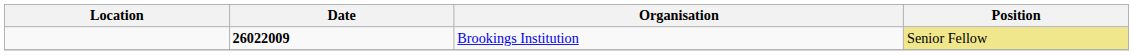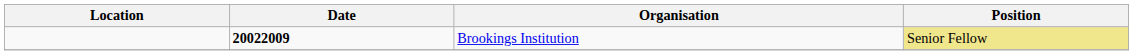 <table class="wikitable" style="width:100%;">
 <tr>
 <th style="width:20%;">Location</th>
 <th style="width:20%;">Date</th>
 <th style="width:40%;">Organisation</th>
 <th style="width:20%;">Position</th>
 </tr>
 <tr>
 <td></td>
-<td><strong>26022009</strong></td>
+<td><strong>20022009</strong></td>
 <td><a href='#'>Brookings Institution</a></td>
 <td style="background: khaki;">Senior Fellow</td>
 </tr>
 <tr>
 </tr>
 </table>
